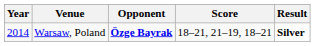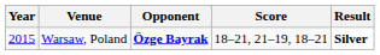 <table class="sortable wikitable" style="font-size:90%">
 <tr>
 <th>Year</th>
 <th>Venue</th>
 <th>Opponent</th>
 <th>Score</th>
 <th>Result</th>
 </tr>
 <tr>
-<td align="center"><a href='#'>2014</a></td>
+<td align="center"><a href='#'>2015</a></td>
 <td align="left"><a href='#'>Warsaw</a>, Poland</td>
 <td align="left"><strong> <a href='#'>Özge Bayrak</a></strong></td>
 <td align="left">18–21, 21–19, 18–21</td>
 <td style="text-align:left; background:white"> <strong>Silver</strong></td>
 </tr>
 </table>
